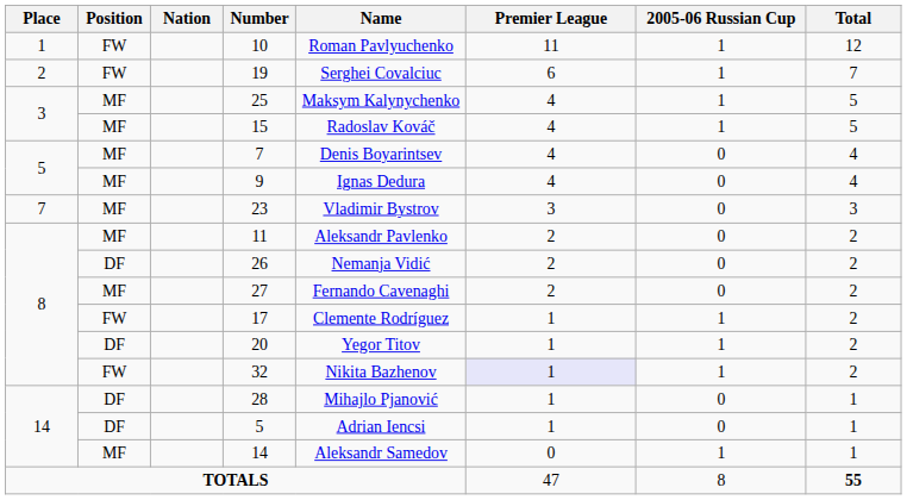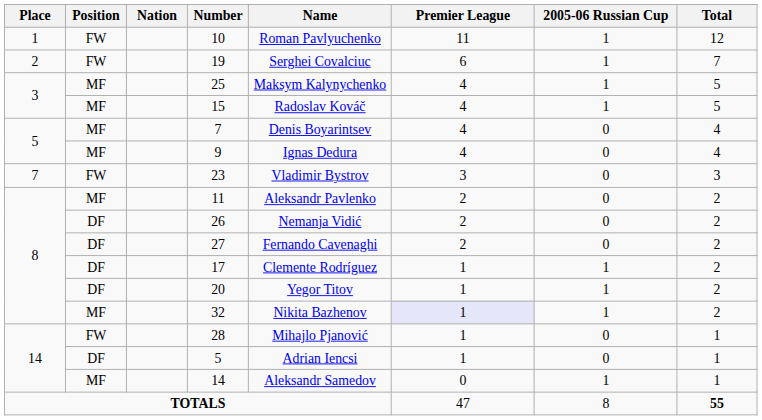 <table class="wikitable" style="font-size: 95%; text-align: center;">
 <tr>
 <th width=60>Place</th>
 <th width=60>Position</th>
 <th width=60>Nation</th>
 <th width=60>Number</th>
 <th width=150>Name</th>
 <th width=150>Premier League</th>
 <th width=150>2005-06 Russian Cup</th>
 <th width=80>Total</th>
 </tr>
 <tr>
 <td>1</td>
 <td>FW</td>
 <td></td>
 <td>10</td>
 <td><a href='#'>Roman Pavlyuchenko</a></td>
 <td>11</td>
 <td>1</td>
 <td>12</td>
 </tr>
 <tr>
 <td>2</td>
 <td>FW</td>
 <td></td>
 <td>19</td>
 <td><a href='#'>Serghei Covalciuc</a></td>
 <td>6</td>
 <td>1</td>
 <td>7</td>
 </tr>
 <tr>
 <td rowspan="2">3</td>
 <td>MF</td>
 <td></td>
 <td>25</td>
 <td><a href='#'>Maksym Kalynychenko</a></td>
 <td>4</td>
 <td>1</td>
 <td>5</td>
 </tr>
 <tr>
 <td>MF</td>
 <td></td>
 <td>15</td>
 <td><a href='#'>Radoslav Kováč</a></td>
 <td>4</td>
 <td>1</td>
 <td>5</td>
 </tr>
 <tr>
 <td rowspan="2">5</td>
 <td>MF</td>
 <td></td>
 <td>7</td>
 <td><a href='#'>Denis Boyarintsev</a></td>
 <td>4</td>
 <td>0</td>
 <td>4</td>
 </tr>
 <tr>
 <td>MF</td>
 <td></td>
 <td>9</td>
 <td><a href='#'>Ignas Dedura</a></td>
 <td>4</td>
 <td>0</td>
 <td>4</td>
 </tr>
 <tr>
 <td>7</td>
-<td>MF</td>
+<td>FW</td>
 <td></td>
 <td>23</td>
 <td><a href='#'>Vladimir Bystrov</a></td>
 <td>3</td>
 <td>0</td>
 <td>3</td>
 </tr>
 <tr>
 <td rowspan="6">8</td>
 <td>MF</td>
 <td></td>
 <td>11</td>
 <td><a href='#'>Aleksandr Pavlenko</a></td>
 <td>2</td>
 <td>0</td>
 <td>2</td>
 </tr>
 <tr>
 <td>DF</td>
 <td></td>
 <td>26</td>
 <td><a href='#'>Nemanja Vidić</a></td>
 <td>2</td>
 <td>0</td>
 <td>2</td>
 </tr>
 <tr>
-<td>MF</td>
+<td>DF</td>
 <td></td>
 <td>27</td>
 <td><a href='#'>Fernando Cavenaghi</a></td>
 <td>2</td>
 <td>0</td>
 <td>2</td>
 </tr>
 <tr>
-<td>FW</td>
+<td>DF</td>
 <td></td>
 <td>17</td>
 <td><a href='#'>Clemente Rodríguez</a></td>
 <td>1</td>
 <td>1</td>
 <td>2</td>
 </tr>
 <tr>
 <td>DF</td>
 <td></td>
 <td>20</td>
 <td><a href='#'>Yegor Titov</a></td>
 <td>1</td>
 <td>1</td>
 <td>2</td>
 </tr>
 <tr>
-<td>FW</td>
+<td>MF</td>
 <td></td>
 <td>32</td>
 <td><a href='#'>Nikita Bazhenov</a></td>
 <td style="background: lavender;">1</td>
 <td>1</td>
 <td>2</td>
 </tr>
 <tr>
 <td rowspan="3">14</td>
-<td>DF</td>
+<td>FW</td>
 <td></td>
 <td>28</td>
 <td><a href='#'>Mihajlo Pjanović</a></td>
 <td>1</td>
 <td>0</td>
 <td>1</td>
 </tr>
 <tr>
 <td>DF</td>
 <td></td>
 <td>5</td>
 <td><a href='#'>Adrian Iencsi</a></td>
 <td>1</td>
 <td>0</td>
 <td>1</td>
 </tr>
 <tr>
 <td>MF</td>
 <td></td>
 <td>14</td>
 <td><a href='#'>Aleksandr Samedov</a></td>
 <td>0</td>
 <td>1</td>
 <td>1</td>
 </tr>
 <tr>
 <td colspan="5"><strong>TOTALS</strong></td>
 <td>47</td>
 <td>8</td>
 <td><strong>55</strong></td>
 </tr>
 </table>
